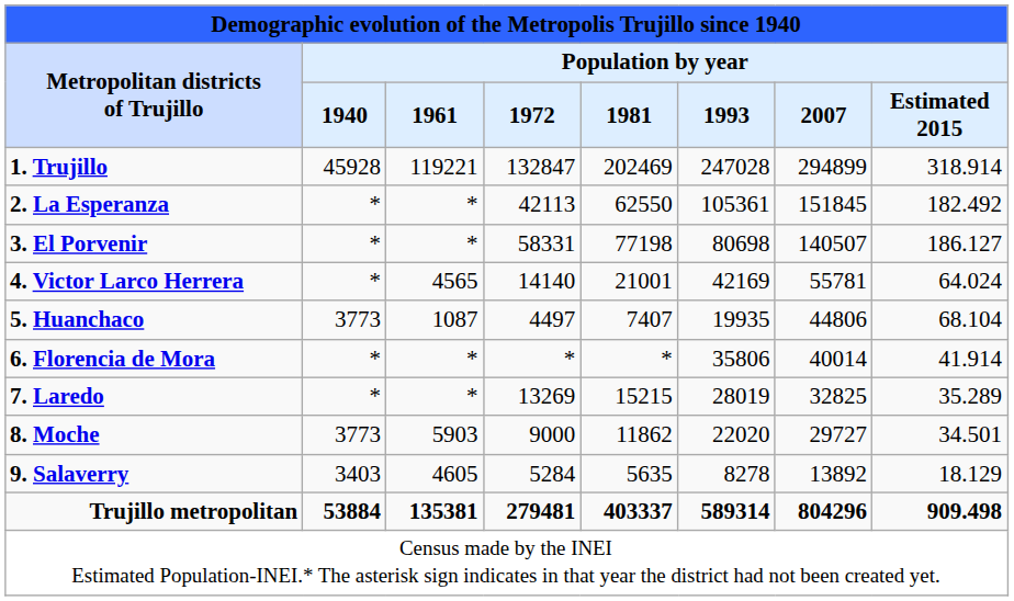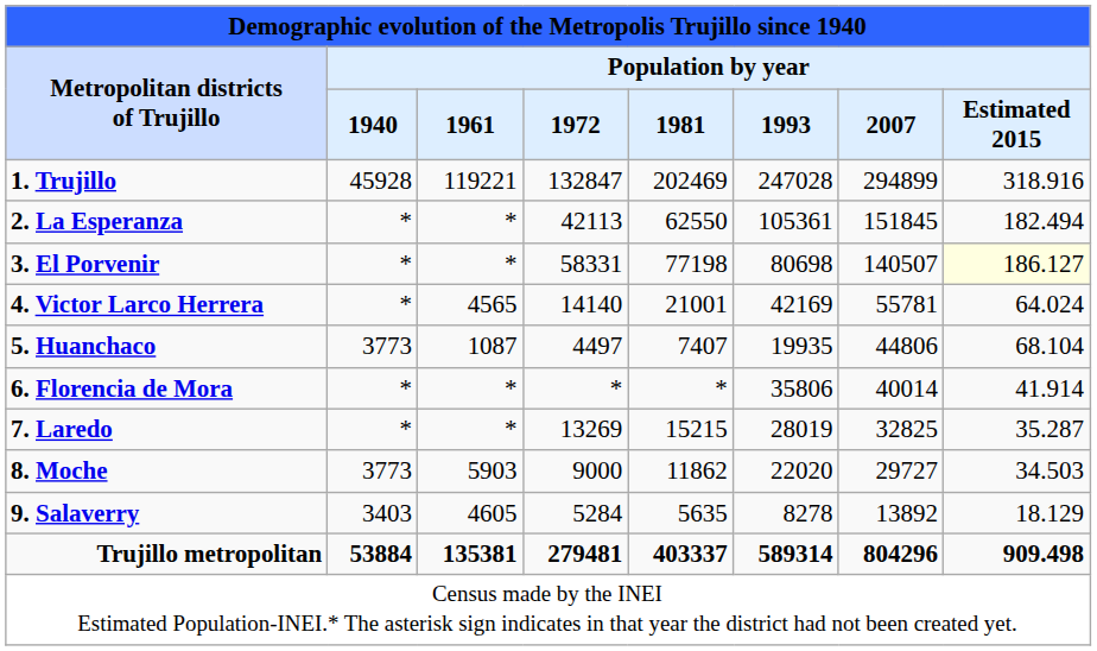 <table class="wikitable"  style="margin:auto; font-size:95%; width:75%; border:0; text-align:center; line-height:120%;">
 <tr>
 <td colspan="8"  style="text-align:center; background:#2e64fe;"><strong>Demographic evolution of the Metropolis Trujillo since 1940</strong></td>
 </tr>
 <tr>
 <td rowspan="2"  style="text-align:center; background:#cdf;"><strong>Metropolitan districts <br> of Trujillo </strong></td>
 <td colspan="7"  style="text-align:center; background:#def;"><strong>Population by year</strong></td>
 </tr>
 <tr>
 <td style="text-align:center; background:#def;"><strong> 1940</strong></td>
 <td style="text-align:center; background:#def;"><strong> 1961</strong></td>
 <td style="text-align:center; background:#def;"><strong> 1972</strong></td>
 <td style="text-align:center; background:#def;"><strong> 1981</strong></td>
 <td style="text-align:center; background:#def;"><strong> 1993</strong></td>
 <td style="text-align:center; background:#def;"><strong>2007</strong></td>
 <td style="text-align:center; background:#def;"><strong> Estimated <br>2015</strong></td>
 </tr>
 <tr>
 <td align=left><strong>1. <a href='#'>Trujillo</a></strong></td>
 <td align=right>45928</td>
 <td align=right>119221</td>
 <td align=right>132847</td>
 <td align=right>202469</td>
 <td align=right>247028</td>
 <td align=right>294899</td>
-<td align=right>318.914</td>
+<td align=right>318.916</td>
 </tr>
 <tr>
 <td align=left><strong>2. <a href='#'>La Esperanza</a></strong></td>
 <td align=right>*</td>
 <td align=right>*</td>
 <td align=right>42113</td>
 <td align=right>62550</td>
 <td align=right>105361</td>
 <td align=right>151845</td>
-<td align=right>182.492</td>
+<td align=right>182.494</td>
 </tr>
 <tr>
 <td align=left><strong>3. <a href='#'>El Porvenir</a></strong></td>
 <td align=right>*</td>
 <td align=right>*</td>
 <td align=right>58331</td>
 <td align=right>77198</td>
 <td align=right>80698</td>
 <td align=right>140507</td>
-<td align=right>186.127</td>
+<td align=right style="background: lightyellow;">186.127</td>
 </tr>
 <tr>
 <td align=left><strong>4. <a href='#'>Victor Larco Herrera</a></strong></td>
 <td align=right>*</td>
 <td align=right>4565</td>
 <td align=right>14140</td>
 <td align=right>21001</td>
 <td align=right>42169</td>
 <td align=right>55781</td>
 <td align=right>64.024</td>
 </tr>
 <tr>
 <td align=left><strong>5. <a href='#'>Huanchaco</a></strong></td>
 <td align=right>3773</td>
 <td align=right>1087</td>
 <td align=right>4497</td>
 <td align=right>7407</td>
 <td align=right>19935</td>
 <td align=right>44806</td>
 <td align=right>68.104</td>
 </tr>
 <tr>
 <td align=left><strong>6. <a href='#'>Florencia de Mora</a> </strong></td>
 <td align=right>*</td>
 <td align=right>*</td>
 <td align=right>*</td>
 <td align=right>*</td>
 <td align=right>35806</td>
 <td align=right>40014</td>
 <td align=right>41.914</td>
 </tr>
 <tr>
 <td align=left><strong>7. <a href='#'>Laredo</a></strong></td>
 <td align=right>*</td>
 <td align=right>*</td>
 <td align=right>13269</td>
 <td align=right>15215</td>
 <td align=right>28019</td>
 <td align=right>32825</td>
-<td align=right>35.289</td>
+<td align=right>35.287</td>
 </tr>
 <tr>
 <td align=left><strong>8. <a href='#'>Moche</a></strong></td>
 <td align=right>3773</td>
 <td align=right>5903</td>
 <td align=right>9000</td>
 <td align=right>11862</td>
 <td align=right>22020</td>
 <td align=right>29727</td>
-<td align=right>34.501</td>
+<td align=right>34.503</td>
 </tr>
 <tr>
 <td align=left><strong>9. <a href='#'>Salaverry</a></strong></td>
 <td align=right>3403</td>
 <td align=right>4605</td>
 <td align=right>5284</td>
 <td align=right>5635</td>
 <td align=right>8278</td>
 <td align=right>13892</td>
 <td align=right>18.129</td>
 </tr>
 <tr>
 <td align=right><strong>Trujillo metropolitan</strong></td>
 <td align=right><strong>53884</strong></td>
 <td align=right><strong>135381</strong></td>
 <td align=right><strong>279481</strong></td>
 <td align=right><strong>403337</strong></td>
 <td align=right><strong>589314</strong></td>
 <td align=right><strong>804296</strong></td>
 <td align=right><strong>909.498</strong></td>
 </tr>
 <tr>
 <td colspan="8"  style="text-align:center; font-size:90%; background:#fff;">Census made by the INEI <br>Estimated Population-INEI.* The asterisk sign indicates in that year the district had not been created yet.</td>
 </tr>
 </table>
